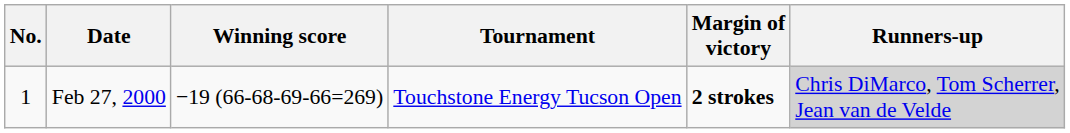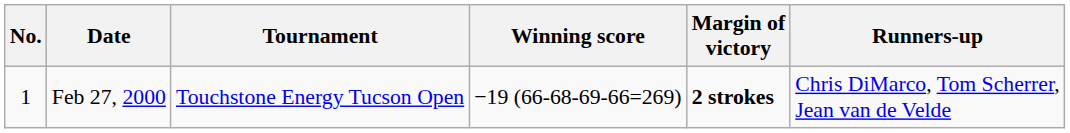 <table class="wikitable" style="font-size:95%;">
 <tr>
 <th>No.</th>
 <th>Date</th>
+<th>Tournament</th>
 <th>Winning score</th>
-<th>Tournament</th>
 <th>Margin of<br>victory</th>
 <th>Runners-up</th>
 </tr>
 <tr>
 <td align=center>1</td>
 <td align=right>Feb 27, <a href='#'>2000</a></td>
+<td><a href='#'>Touchstone Energy Tucson Open</a></td>
 <td>−19 (66-68-69-66=269)</td>
-<td><a href='#'>Touchstone Energy Tucson Open</a></td>
 <td><strong>2 strokes</strong></td>
-<td style="background: lightgrey;"> <a href='#'>Chris DiMarco</a>,  <a href='#'>Tom Scherrer</a>,<br> <a href='#'>Jean van de Velde</a></td>
+<td> <a href='#'>Chris DiMarco</a>,  <a href='#'>Tom Scherrer</a>,<br> <a href='#'>Jean van de Velde</a></td>
 </tr>
 </table>
